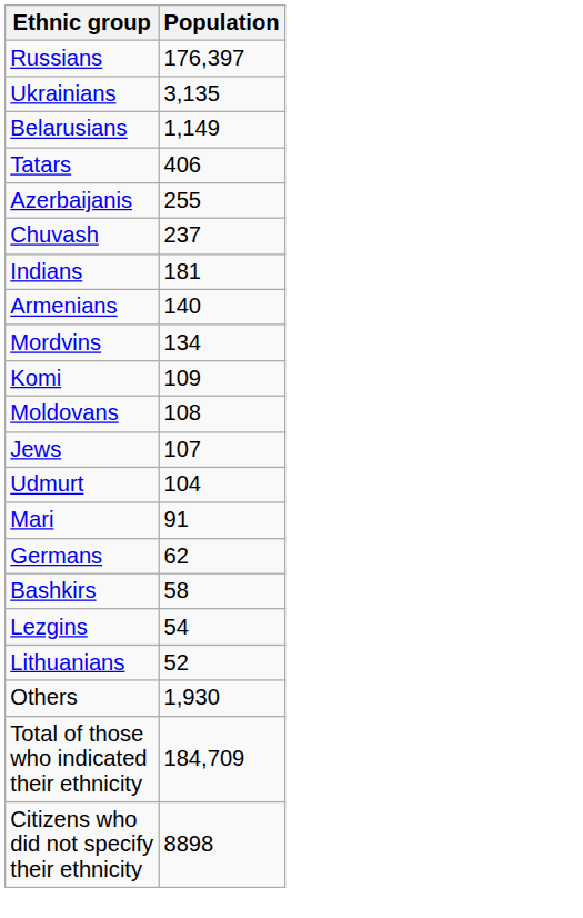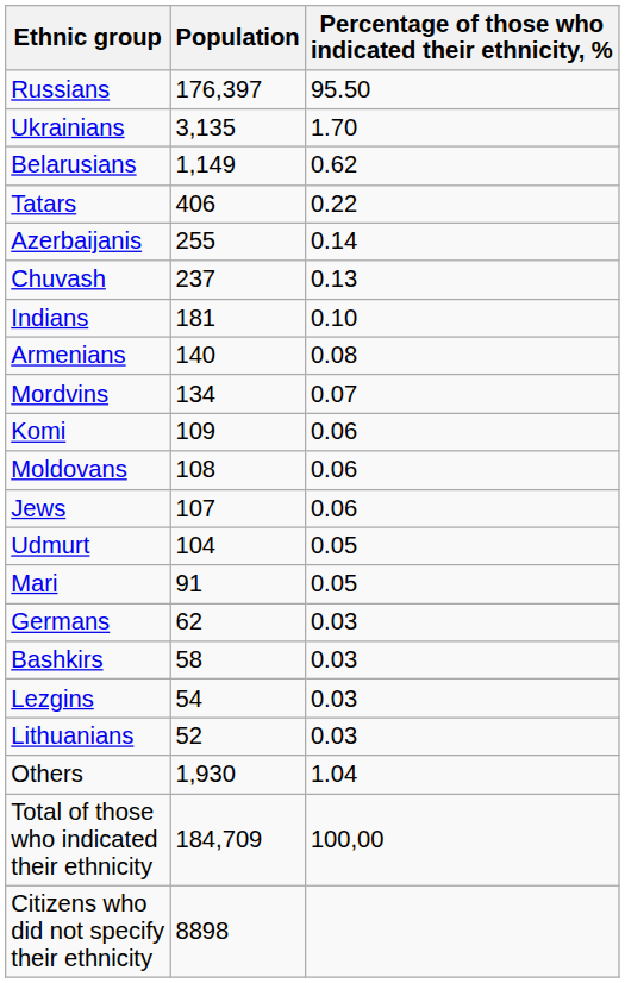 <table class="wikitable">
 <tr>
 <th>Ethnic group</th>
 <th>Population</th>
+<th>Percentage of those who<br>indicated their ethnicity, %</th>
 </tr>
 <tr>
 <td><a href='#'>Russians</a></td>
 <td>176,397</td>
+<td>95.50</td>
 </tr>
 <tr>
 <td><a href='#'>Ukrainians</a></td>
 <td>3,135</td>
+<td>1.70</td>
 </tr>
 <tr>
 <td><a href='#'>Belarusians</a></td>
 <td>1,149</td>
+<td>0.62</td>
 </tr>
 <tr>
 <td><a href='#'>Tatars</a></td>
 <td>406</td>
+<td>0.22</td>
 </tr>
 <tr>
 <td><a href='#'>Azerbaijanis</a></td>
 <td>255</td>
+<td>0.14</td>
 </tr>
 <tr>
 <td><a href='#'>Chuvash</a></td>
 <td>237</td>
+<td>0.13</td>
 </tr>
 <tr>
 <td><a href='#'>Indians</a></td>
 <td>181</td>
+<td>0.10</td>
 </tr>
 <tr>
 <td><a href='#'>Armenians</a></td>
 <td>140</td>
+<td>0.08</td>
 </tr>
 <tr>
 <td><a href='#'>Mordvins</a></td>
 <td>134</td>
+<td>0.07</td>
 </tr>
 <tr>
 <td><a href='#'>Komi</a></td>
 <td>109</td>
+<td>0.06</td>
 </tr>
 <tr>
 <td><a href='#'>Moldovans</a></td>
 <td>108</td>
+<td>0.06</td>
 </tr>
 <tr>
 <td><a href='#'>Jews</a></td>
 <td>107</td>
+<td>0.06</td>
 </tr>
 <tr>
 <td><a href='#'>Udmurt</a></td>
 <td>104</td>
+<td>0.05</td>
 </tr>
 <tr>
 <td><a href='#'>Mari</a></td>
 <td>91</td>
+<td>0.05</td>
 </tr>
 <tr>
 <td><a href='#'>Germans</a></td>
 <td>62</td>
+<td>0.03</td>
 </tr>
 <tr>
 <td><a href='#'>Bashkirs</a></td>
 <td>58</td>
+<td>0.03</td>
 </tr>
 <tr>
 <td><a href='#'>Lezgins</a></td>
 <td>54</td>
+<td>0.03</td>
 </tr>
 <tr>
 <td><a href='#'>Lithuanians</a></td>
 <td>52</td>
+<td>0.03</td>
 </tr>
 <tr>
 <td>Others</td>
 <td>1,930</td>
+<td>1.04</td>
 </tr>
 <tr>
 <td>Total of those<br>who indicated<br>their ethnicity</td>
 <td>184,709</td>
+<td>100,00</td>
 </tr>
 <tr>
 <td>Citizens who<br>did not specify<br>their ethnicity</td>
 <td>8898</td>
+<td></td>
 </tr>
 </table>
